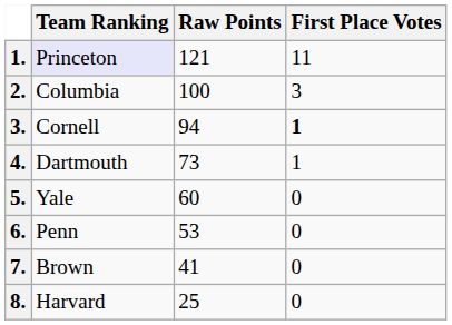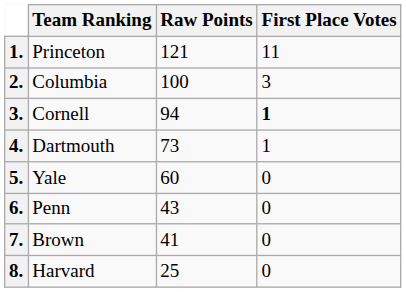 <table class="wikitable" style="white-space:nowrap; font-size:90%;">
 <tr>
 <td ! colspan=1 style="background:white; border-top-style:hidden; border-left-style:hidden;"></td>
 <th>Team Ranking</th>
 <th>Raw Points</th>
 <th>First Place Votes</th>
 </tr>
 <tr>
 <th>1.</th>
-<td style="background: lavender;">Princeton</td>
+<td>Princeton</td>
 <td>121</td>
 <td>11</td>
 </tr>
 <tr>
 <th>2.</th>
 <td>Columbia</td>
 <td>100</td>
 <td>3</td>
 </tr>
 <tr>
 <th>3.</th>
 <td>Cornell</td>
 <td>94</td>
 <td><strong>1</strong></td>
 </tr>
 <tr>
 <th>4.</th>
 <td>Dartmouth</td>
 <td>73</td>
 <td>1</td>
 </tr>
 <tr>
 <th>5.</th>
 <td>Yale</td>
 <td>60</td>
 <td>0</td>
 </tr>
 <tr>
 <th>6.</th>
 <td>Penn</td>
-<td>53</td>
+<td>43</td>
 <td>0</td>
 </tr>
 <tr>
 <th>7.</th>
 <td>Brown</td>
 <td>41</td>
 <td>0</td>
 </tr>
 <tr>
 <th>8.</th>
 <td>Harvard</td>
 <td>25</td>
 <td>0</td>
 </tr>
 </table>
